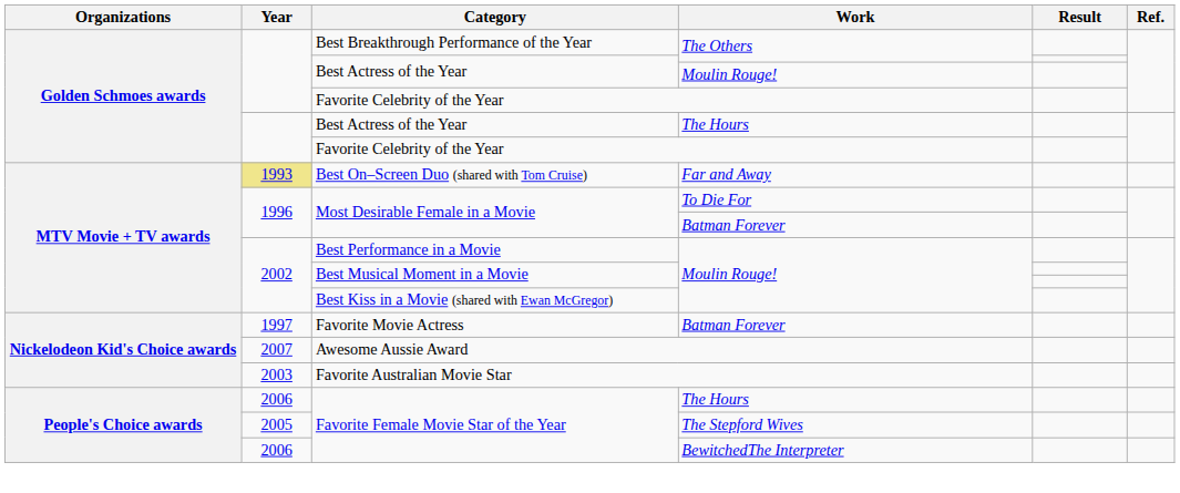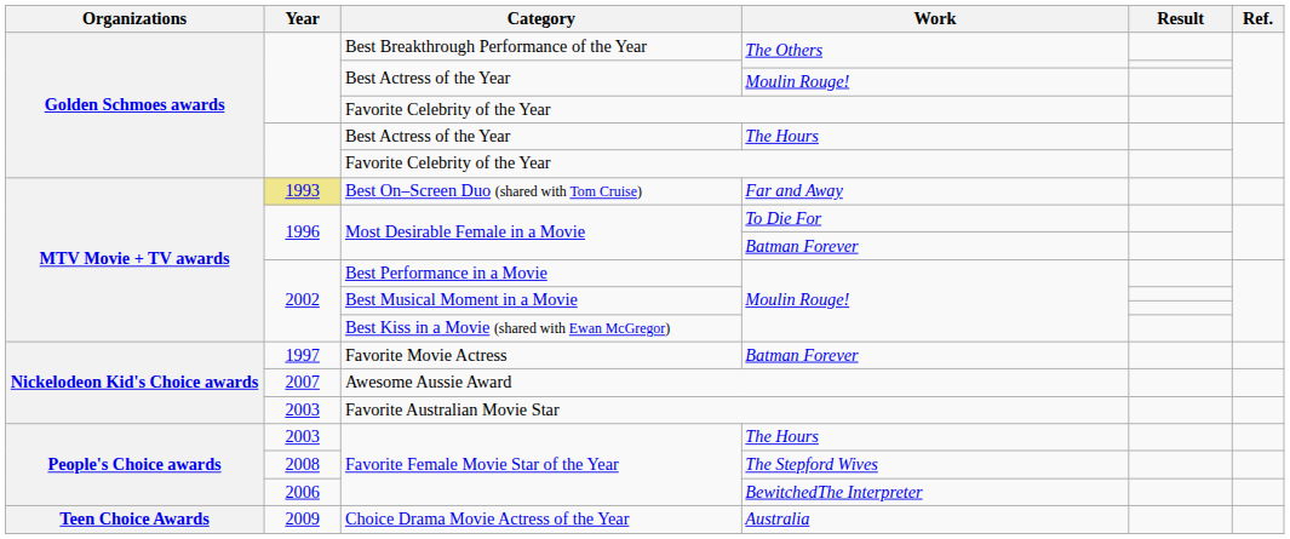 <table class="wikitable sortable plainrowheaders">
 <tr>
 <th scope="col" style="width:20%;">Organizations</th>
 <th scope="col" style="width:6%;">Year</th>
 <th scope="col" style="width:31%;">Category</th>
 <th scope="col" style="width:30%;">Work</th>
 <th scope="col" style="width:8%;">Result</th>
 <th scope="col" style="width:4%;" class="unsortable">Ref.</th>
 </tr>
 <tr>
 <th rowspan="6" scope="row"><a href='#'>Golden Schmoes awards</a></th>
 <td style="text-align:center;", rowspan="4"></td>
 <td>Best Breakthrough Performance of the Year</td>
 <td rowspan="2"><em><a href='#'>The Others</a></em></td>
 <td></td>
 <td rowspan="4"></td>
 </tr>
 <tr>
 <td rowspan="2">Best Actress of the Year</td>
 <td></td>
 </tr>
 <tr>
 <td><em><a href='#'>Moulin Rouge!</a></em></td>
 <td></td>
 </tr>
 <tr>
 <td colspan=2>Favorite Celebrity of the Year</td>
 <td></td>
 </tr>
 <tr>
 <td style="text-align:center;", rowspan="2"></td>
 <td>Best Actress of the Year</td>
 <td><em><a href='#'>The Hours</a></em></td>
 <td></td>
 <td rowspan="2"></td>
 </tr>
 <tr>
 <td colspan=2>Favorite Celebrity of the Year</td>
 <td></td>
 </tr>
 <tr>
 <th rowspan="7" scope="row"><a href='#'>MTV Movie + TV awards</a></th>
 <td style="background: khaki; text-align:center;"><a href='#'>1993</a></td>
 <td><a href='#'>Best On–Screen Duo</a> <small>(shared with <a href='#'>Tom Cruise</a>)</small></td>
 <td><em><a href='#'>Far and Away</a></em></td>
 <td></td>
 <td></td>
 </tr>
 <tr>
 <td style="text-align:center;", rowspan="2"><a href='#'>1996</a></td>
 <td rowspan="2"><a href='#'>Most Desirable Female in a Movie</a></td>
 <td><em><a href='#'>To Die For</a></em></td>
 <td></td>
 <td rowspan="2"></td>
 </tr>
 <tr>
 <td><em><a href='#'>Batman Forever</a></em></td>
 <td></td>
 </tr>
 <tr>
 <td style="text-align:center;", rowspan="4"><a href='#'>2002</a></td>
 <td><a href='#'>Best Performance in a Movie</a></td>
 <td rowspan="4"><em><a href='#'>Moulin Rouge!</a></em></td>
 <td></td>
 <td rowspan="4"></td>
 </tr>
 <tr>
 <td rowspan=2><a href='#'>Best Musical Moment in a Movie</a></td>
 <td></td>
 </tr>
 <tr>
 <td></td>
 </tr>
 <tr>
 <td><a href='#'>Best Kiss in a Movie</a> <small>(shared with <a href='#'>Ewan McGregor</a>)</small></td>
 <td></td>
 </tr>
 <tr>
 <th rowspan="3" scope="row"><a href='#'>Nickelodeon Kid's Choice awards</a></th>
 <td style="text-align:center;"><a href='#'>1997</a></td>
 <td>Favorite Movie Actress</td>
 <td><em><a href='#'>Batman Forever</a></em></td>
 <td></td>
 <td></td>
 </tr>
 <tr>
 <td style="text-align:center;"><a href='#'>2007</a></td>
 <td colspan=2>Awesome Aussie Award</td>
 <td></td>
 <td></td>
 </tr>
 <tr>
 <td style="text-align:center;"><a href='#'>2003</a></td>
 <td colspan=2>Favorite Australian Movie Star</td>
 <td></td>
 <td></td>
 </tr>
 <tr>
 <th rowspan="3" scope="row"><a href='#'>People's Choice awards</a></th>
-<td style="text-align:center;"><a href='#'>2006</a></td>
+<td style="text-align:center;"><a href='#'>2003</a></td>
 <td rowspan=3><a href='#'>Favorite Female Movie Star of the Year</a></td>
 <td><em><a href='#'>The Hours</a></em></td>
 <td></td>
 <td></td>
 </tr>
 <tr>
-<td style="text-align:center;"><a href='#'>2005</a></td>
+<td style="text-align:center;"><a href='#'>2008</a></td>
 <td><em><a href='#'>The Stepford Wives</a></em></td>
 <td></td>
 <td></td>
 </tr>
 <tr>
 <td style="text-align:center;"><a href='#'>2006</a></td>
 <td><em><a href='#'>Bewitched</a><a href='#'>The Interpreter</a></em></td>
 <td></td>
 <td></td>
 </tr>
+<tr>
+<th rowspan="1" scope="row"><a href='#'>Teen Choice Awards</a></th>
+<td style="text-align:center;"><a href='#'>2009</a></td>
+<td><a href='#'>Choice Drama Movie Actress of the Year</a></td>
+<td><em><a href='#'>Australia</a></em></td>
+<td></td>
+<td></td>
+</tr>
 </table>
